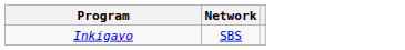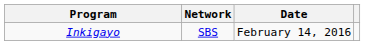 <table class="sortable wikitable" style="text-align:center">
 <tr>
 <th width="200">Program</th>
 <th>Network</th>
+<th>Date</th>
 <th></th>
 </tr>
 <tr>
 <td><em><a href='#'>Inkigayo</a></em></td>
 <td><a href='#'>SBS</a></td>
+<td>February 14, 2016</td>
 <td></td>
 </tr>
 </table>
